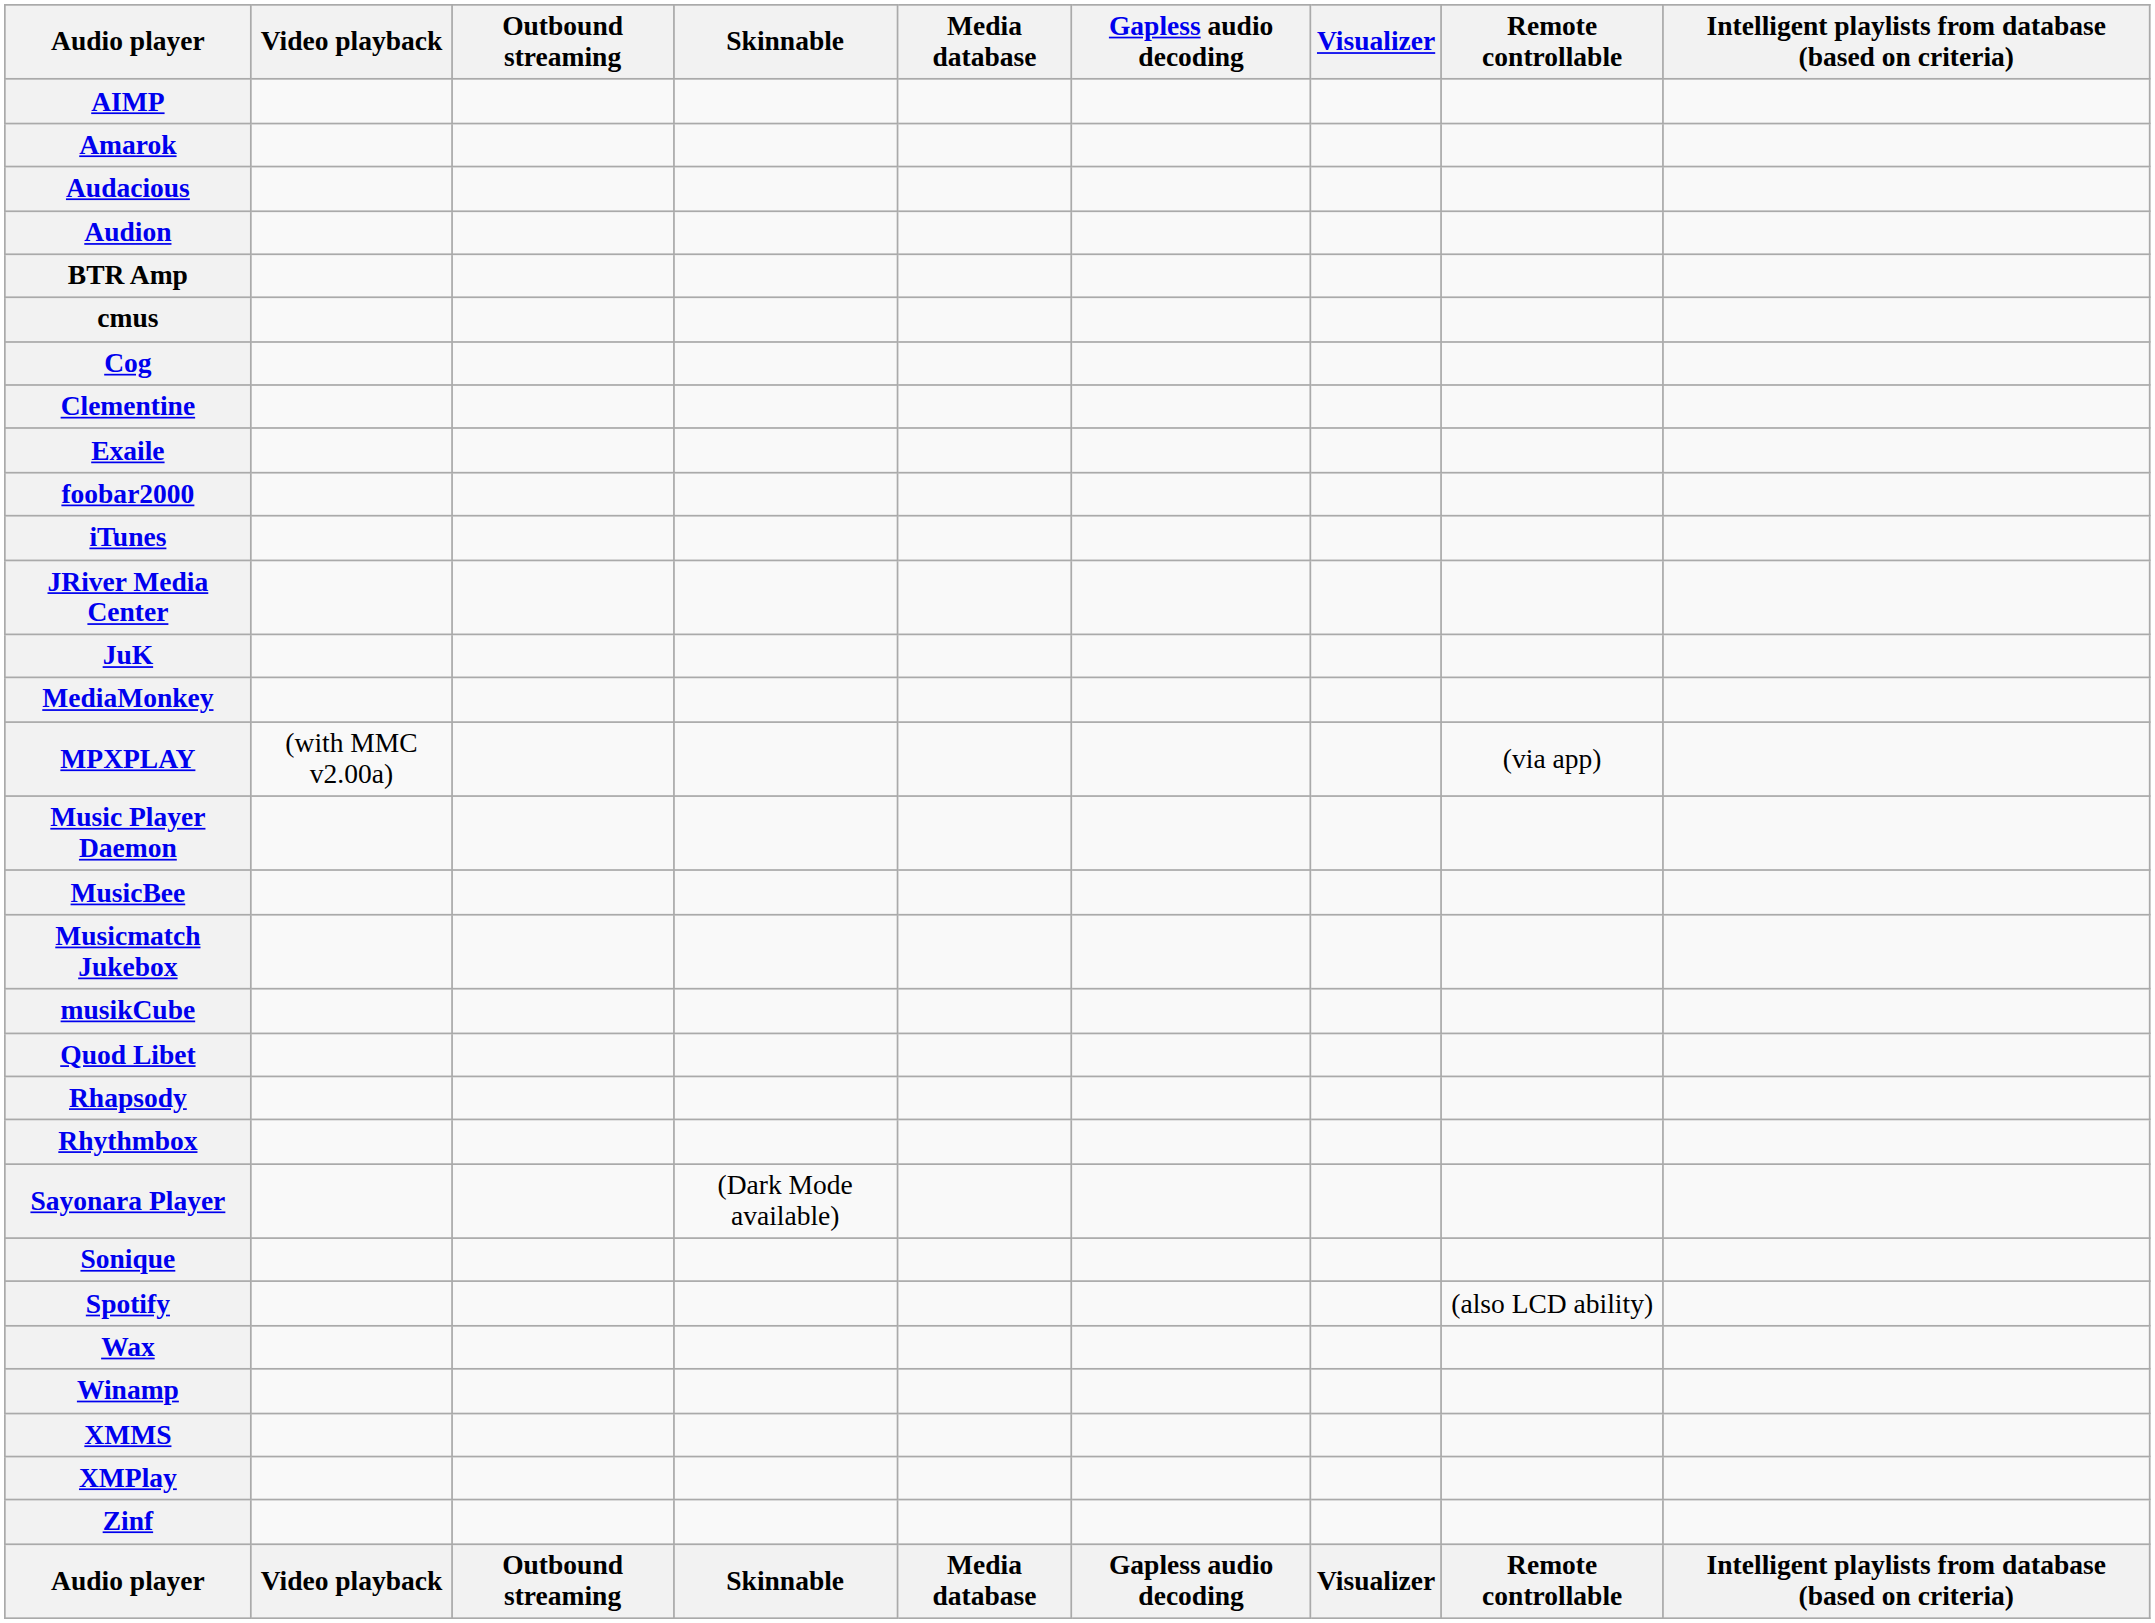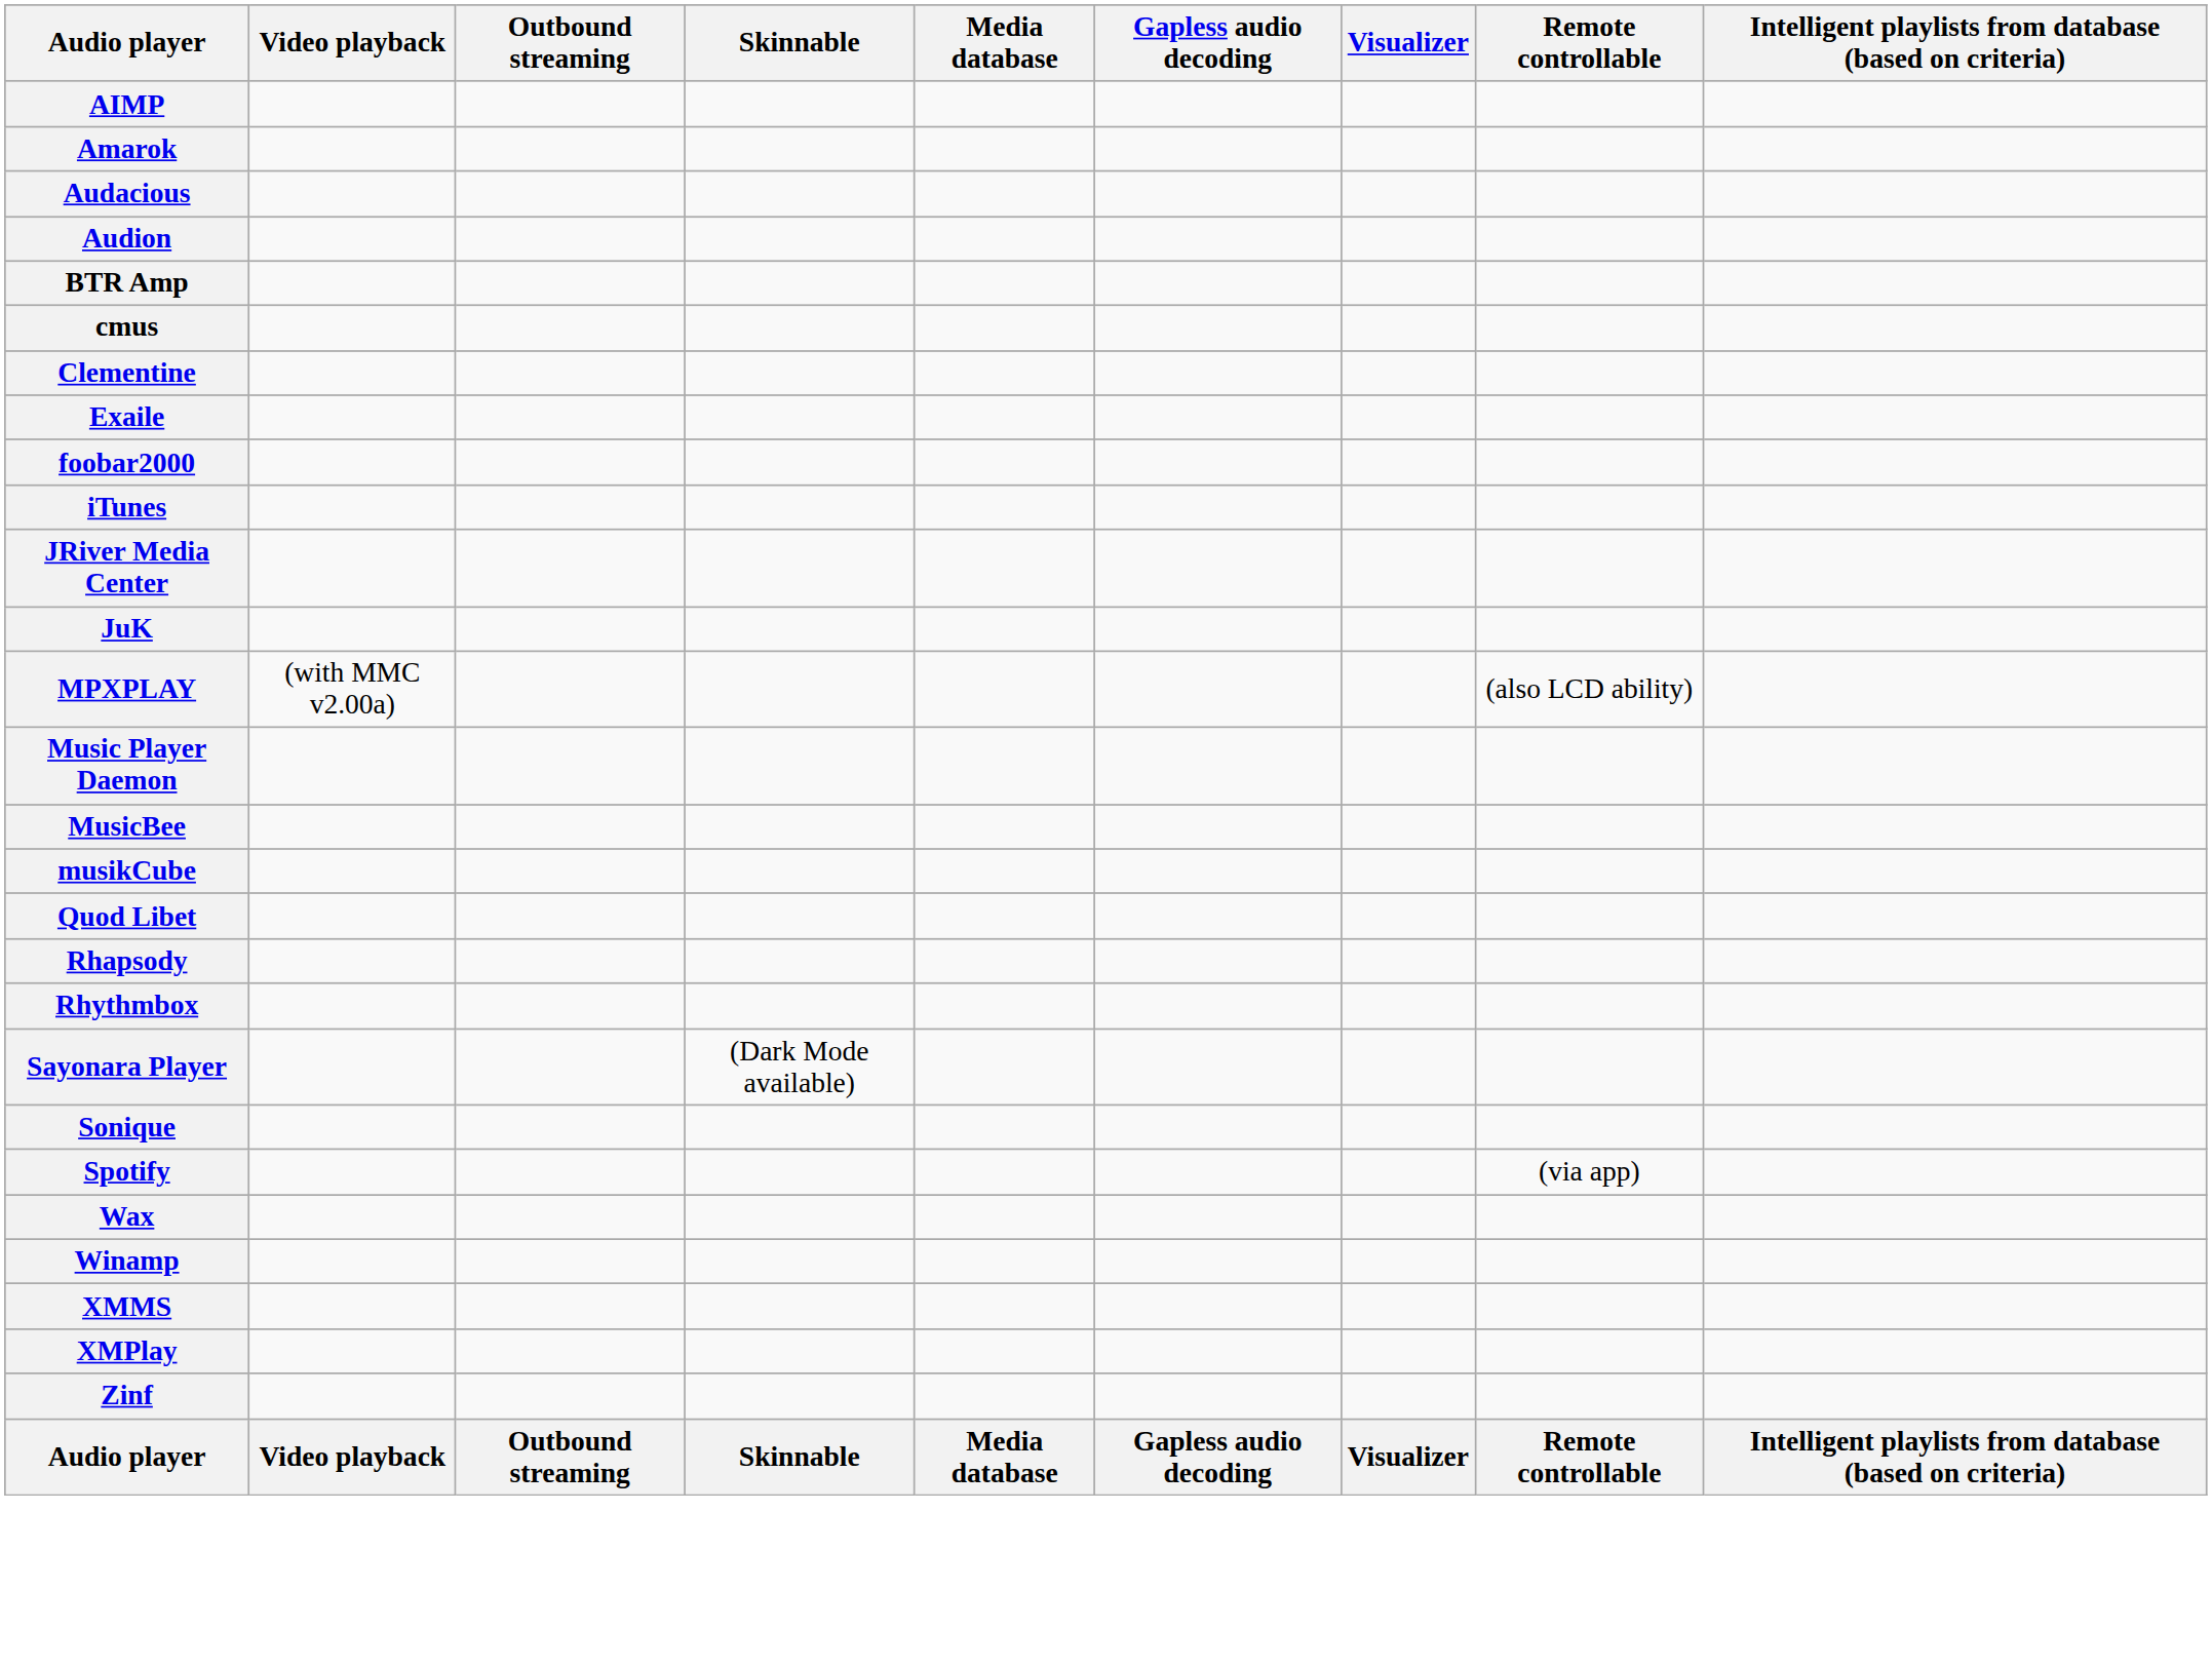 <table class="wikitable sortable sort-under" style="text-align: center; width: auto; table-layout: fixed;">
 <tr>
 <th>Audio player</th>
 <th>Video playback</th>
 <th>Outbound streaming</th>
 <th>Skinnable</th>
 <th>Media database</th>
 <th><a href='#'>Gapless</a> audio decoding</th>
 <th><a href='#'>Visualizer</a></th>
 <th>Remote controllable</th>
 <th>Intelligent playlists from database (based on criteria)</th>
 </tr>
 <tr>
 <th><a href='#'>AIMP</a></th>
 <td></td>
 <td></td>
 <td></td>
 <td></td>
 <td></td>
 <td></td>
 <td></td>
 <td></td>
 </tr>
 <tr>
 <th><a href='#'>Amarok</a></th>
 <td><br></td>
 <td></td>
 <td><br></td>
 <td></td>
 <td></td>
 <td></td>
 <td></td>
 <td></td>
 </tr>
 <tr>
 <th><a href='#'>Audacious</a></th>
 <td></td>
 <td></td>
 <td></td>
 <td></td>
 <td></td>
 <td></td>
 <td></td>
 <td></td>
 </tr>
 <tr>
 <th><a href='#'>Audion</a></th>
 <td></td>
 <td></td>
 <td></td>
 <td></td>
 <td></td>
 <td></td>
 <td></td>
 <td></td>
 </tr>
 <tr>
 <th>BTR Amp</th>
 <td></td>
 <td></td>
 <td></td>
 <td></td>
 <td></td>
 <td></td>
 <td></td>
 <td></td>
 </tr>
 <tr>
 <th>cmus</th>
 <td></td>
 <td></td>
 <td></td>
 <td></td>
 <td></td>
 <td></td>
 <td></td>
 <td></td>
 </tr>
 <tr>
-<th><a href='#'>Cog</a></th>
-<td></td>
-<td></td>
-<td></td>
-<td></td>
-<td></td>
-<td></td>
-<td></td>
-<td></td>
-</tr>
-<tr>
 <th><a href='#'>Clementine</a></th>
 <td></td>
 <td></td>
 <td></td>
 <td></td>
 <td></td>
 <td></td>
 <td></td>
 <td></td>
 </tr>
 <tr>
 <th><a href='#'>Exaile</a></th>
 <td></td>
 <td></td>
 <td></td>
 <td></td>
 <td></td>
 <td></td>
 <td><br></td>
 <td></td>
 </tr>
 <tr>
 <th><a href='#'>foobar2000</a></th>
 <td></td>
 <td></td>
 <td><br></td>
 <td></td>
 <td></td>
 <td></td>
 <td></td>
 <td></td>
 </tr>
 <tr>
 <th><a href='#'>iTunes</a></th>
 <td></td>
 <td></td>
 <td></td>
 <td></td>
 <td></td>
 <td></td>
 <td></td>
 <td></td>
 </tr>
 <tr>
 <th><a href='#'>JRiver Media Center</a></th>
 <td></td>
 <td></td>
 <td></td>
 <td></td>
 <td></td>
 <td></td>
 <td></td>
 <td></td>
 </tr>
 <tr>
 <th><a href='#'>JuK</a></th>
 <td></td>
 <td></td>
 <td></td>
 <td></td>
 <td></td>
 <td></td>
 <td><br></td>
 <td></td>
 </tr>
 <tr>
-<th><a href='#'>MediaMonkey</a></th>
-<td></td>
-<td></td>
-<td></td>
-<td></td>
-<td></td>
-<td></td>
-<td></td>
-<td></td>
-</tr>
-<tr>
 <th><a href='#'>MPXPLAY</a></th>
 <td> (with MMC v2.00a)</td>
 <td></td>
 <td></td>
 <td></td>
 <td></td>
 <td></td>
-<td> (via app)</td>
+<td> (also LCD ability)</td>
 <td></td>
 </tr>
 <tr>
 <th><a href='#'>Music Player Daemon</a></th>
 <td></td>
 <td></td>
 <td></td>
 <td></td>
 <td></td>
 <td></td>
 <td></td>
 <td></td>
 </tr>
 <tr>
 <th><a href='#'>MusicBee</a></th>
-<td></td>
-<td></td>
-<td></td>
-<td></td>
-<td></td>
-<td></td>
-<td></td>
-<td></td>
-</tr>
-<tr>
-<th><a href='#'>Musicmatch Jukebox</a></th>
 <td></td>
 <td></td>
 <td></td>
 <td></td>
 <td></td>
 <td></td>
 <td></td>
 <td></td>
 </tr>
 <tr>
 <th><a href='#'>musikCube</a></th>
 <td></td>
 <td></td>
 <td></td>
 <td></td>
 <td></td>
 <td></td>
 <td></td>
 <td></td>
 </tr>
 <tr>
 <th><a href='#'>Quod Libet</a></th>
 <td></td>
 <td></td>
 <td></td>
 <td></td>
 <td></td>
 <td></td>
 <td></td>
 <td></td>
 </tr>
 <tr>
 <th><a href='#'>Rhapsody</a></th>
 <td></td>
 <td></td>
 <td></td>
 <td></td>
 <td></td>
 <td></td>
 <td></td>
 <td></td>
 </tr>
 <tr>
 <th><a href='#'>Rhythmbox</a></th>
 <td></td>
 <td></td>
 <td></td>
 <td></td>
 <td></td>
 <td></td>
 <td></td>
 <td></td>
 </tr>
 <tr>
 <th><a href='#'>Sayonara Player</a></th>
 <td></td>
 <td></td>
 <td> (Dark Mode available)</td>
 <td></td>
 <td></td>
 <td></td>
 <td></td>
 <td></td>
 </tr>
 <tr>
 <th><a href='#'>Sonique</a></th>
 <td></td>
 <td></td>
 <td></td>
 <td></td>
 <td></td>
 <td></td>
 <td></td>
 <td></td>
 </tr>
 <tr>
 <th><a href='#'>Spotify</a></th>
 <td></td>
 <td></td>
 <td></td>
 <td></td>
 <td></td>
 <td></td>
-<td> (also LCD ability)</td>
+<td> (via app)</td>
 <td></td>
 </tr>
 <tr>
 <th><a href='#'>Wax</a></th>
 <td></td>
 <td></td>
 <td></td>
 <td></td>
 <td></td>
 <td></td>
 <td></td>
 <td></td>
 </tr>
 <tr>
 <th><a href='#'>Winamp</a></th>
 <td></td>
 <td></td>
 <td></td>
 <td></td>
 <td></td>
 <td></td>
 <td></td>
 <td></td>
 </tr>
 <tr>
 <th><a href='#'>XMMS</a></th>
 <td></td>
 <td></td>
 <td></td>
 <td></td>
 <td></td>
 <td></td>
 <td></td>
 <td></td>
 </tr>
 <tr>
 <th><a href='#'>XMPlay</a></th>
 <td></td>
 <td></td>
 <td></td>
 <td></td>
 <td></td>
 <td></td>
 <td></td>
 <td></td>
 </tr>
 <tr>
 <th><a href='#'>Zinf</a></th>
 <td></td>
 <td></td>
 <td></td>
 <td></td>
 <td></td>
 <td></td>
 <td></td>
 <td></td>
 </tr>
 <tr class="sortbottom">
 <th>Audio player</th>
 <th>Video playback</th>
 <th>Outbound streaming</th>
 <th>Skinnable</th>
 <th>Media database</th>
 <th>Gapless audio decoding</th>
 <th>Visualizer</th>
 <th>Remote controllable</th>
 <th>Intelligent playlists from database (based on criteria)</th>
 </tr>
 </table>
